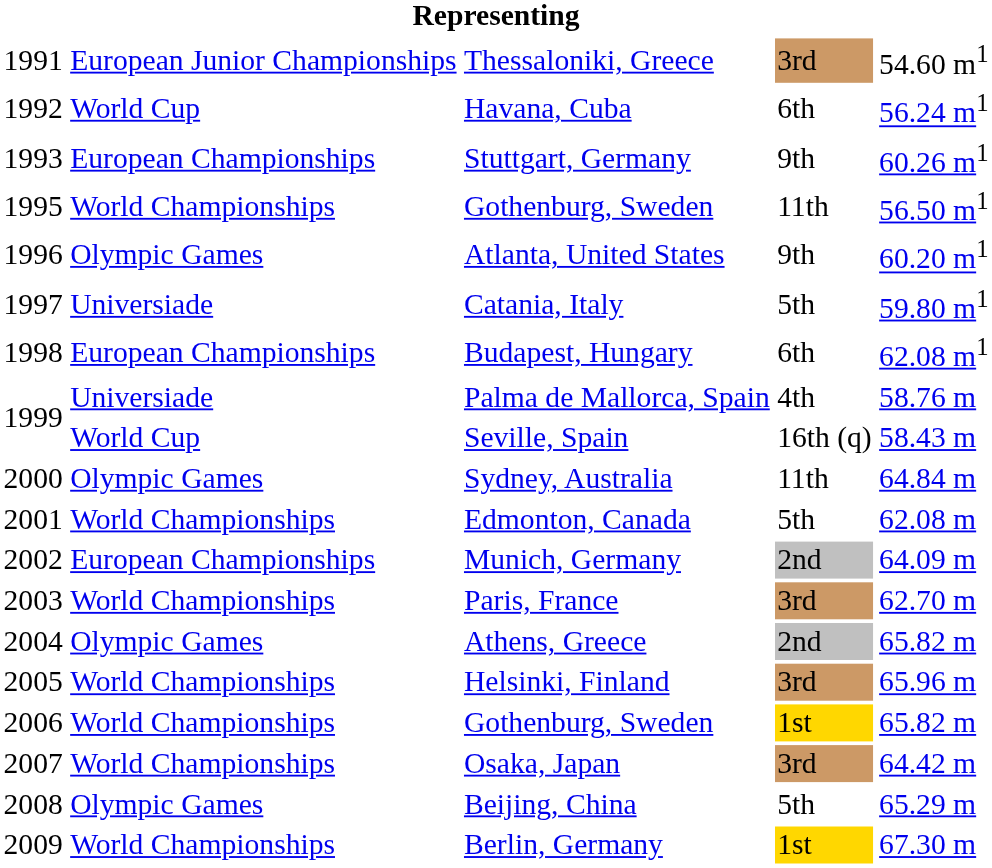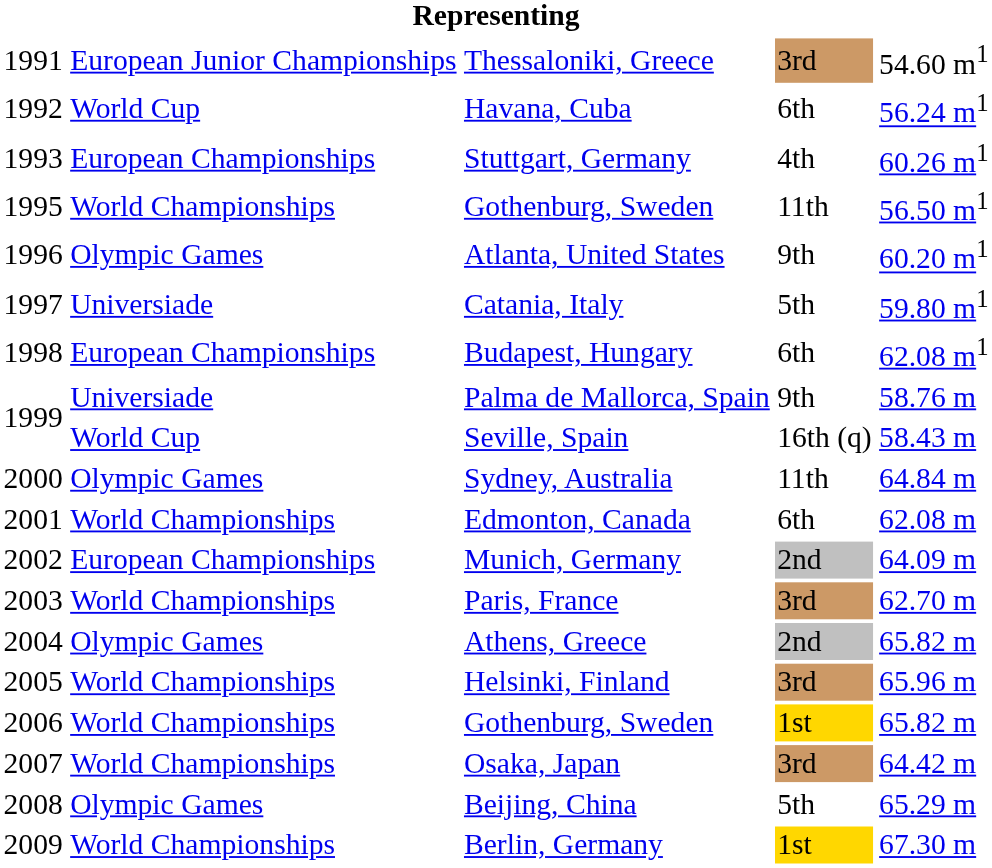 <table>
 <tr>
 <th colspan="5">Representing </th>
 </tr>
 <tr>
 <td>1991</td>
 <td><a href='#'>European Junior Championships</a></td>
 <td><a href='#'>Thessaloniki, Greece</a></td>
 <td bgcolor=cc9966>3rd</td>
 <td>54.60 m<sup>1</sup></td>
 </tr>
 <tr>
 <td>1992</td>
 <td><a href='#'>World Cup</a></td>
 <td><a href='#'>Havana, Cuba</a></td>
 <td>6th</td>
 <td><a href='#'>56.24 m</a><sup>1</sup></td>
 </tr>
 <tr>
 <td>1993</td>
 <td><a href='#'>European Championships</a></td>
 <td><a href='#'>Stuttgart, Germany</a></td>
-<td>9th</td>
+<td>4th</td>
 <td><a href='#'>60.26 m</a><sup>1</sup></td>
 </tr>
 <tr>
 <td>1995</td>
 <td><a href='#'>World Championships</a></td>
 <td><a href='#'>Gothenburg, Sweden</a></td>
 <td>11th</td>
 <td><a href='#'>56.50 m</a><sup>1</sup></td>
 </tr>
 <tr>
 <td>1996</td>
 <td><a href='#'>Olympic Games</a></td>
 <td><a href='#'>Atlanta, United States</a></td>
 <td>9th</td>
 <td><a href='#'>60.20 m</a><sup>1</sup></td>
 </tr>
 <tr>
 <td>1997</td>
 <td><a href='#'>Universiade</a></td>
 <td><a href='#'>Catania, Italy</a></td>
 <td>5th</td>
 <td><a href='#'>59.80 m</a><sup>1</sup></td>
 </tr>
 <tr>
 <td>1998</td>
 <td><a href='#'>European Championships</a></td>
 <td><a href='#'>Budapest, Hungary</a></td>
 <td>6th</td>
 <td><a href='#'>62.08 m</a><sup>1</sup></td>
 </tr>
 <tr>
 <td rowspan=2>1999</td>
 <td><a href='#'>Universiade</a></td>
 <td><a href='#'>Palma de Mallorca, Spain</a></td>
-<td>4th</td>
+<td>9th</td>
 <td><a href='#'>58.76 m</a></td>
 </tr>
 <tr>
 <td><a href='#'>World Cup</a></td>
 <td><a href='#'>Seville, Spain</a></td>
 <td>16th (q)</td>
 <td><a href='#'>58.43 m</a></td>
 </tr>
 <tr>
 <td>2000</td>
 <td><a href='#'>Olympic Games</a></td>
 <td><a href='#'>Sydney, Australia</a></td>
 <td>11th</td>
 <td><a href='#'>64.84 m</a></td>
 </tr>
 <tr>
 <td>2001</td>
 <td><a href='#'>World Championships</a></td>
 <td><a href='#'>Edmonton, Canada</a></td>
-<td>5th</td>
+<td>6th</td>
 <td><a href='#'>62.08 m</a></td>
 </tr>
 <tr>
 <td>2002</td>
 <td><a href='#'>European Championships</a></td>
 <td><a href='#'>Munich, Germany</a></td>
 <td bgcolor=silver>2nd</td>
 <td><a href='#'>64.09 m</a></td>
 </tr>
 <tr>
 <td>2003</td>
 <td><a href='#'>World Championships</a></td>
 <td><a href='#'>Paris, France</a></td>
 <td bgcolor=cc9966>3rd</td>
 <td><a href='#'>62.70 m</a></td>
 </tr>
 <tr>
 <td>2004</td>
 <td><a href='#'>Olympic Games</a></td>
 <td><a href='#'>Athens, Greece</a></td>
 <td bgcolor=silver>2nd</td>
 <td><a href='#'>65.82 m</a></td>
 </tr>
 <tr>
 <td>2005</td>
 <td><a href='#'>World Championships</a></td>
 <td><a href='#'>Helsinki, Finland</a></td>
 <td bgcolor=cc9966>3rd</td>
 <td><a href='#'>65.96 m</a></td>
 </tr>
 <tr>
 <td>2006</td>
 <td><a href='#'>World Championships</a></td>
 <td><a href='#'>Gothenburg, Sweden</a></td>
 <td bgcolor=gold>1st</td>
 <td><a href='#'>65.82 m</a></td>
 </tr>
 <tr>
 <td>2007</td>
 <td><a href='#'>World Championships</a></td>
 <td><a href='#'>Osaka, Japan</a></td>
 <td bgcolor=cc9966>3rd</td>
 <td><a href='#'>64.42 m</a></td>
 </tr>
 <tr>
 <td>2008</td>
 <td><a href='#'>Olympic Games</a></td>
 <td><a href='#'>Beijing, China</a></td>
 <td>5th</td>
 <td><a href='#'>65.29 m</a></td>
 </tr>
 <tr>
 <td>2009</td>
 <td><a href='#'>World Championships</a></td>
 <td><a href='#'>Berlin, Germany</a></td>
 <td bgcolor=gold>1st</td>
 <td><a href='#'>67.30 m</a></td>
 </tr>
 </table>
